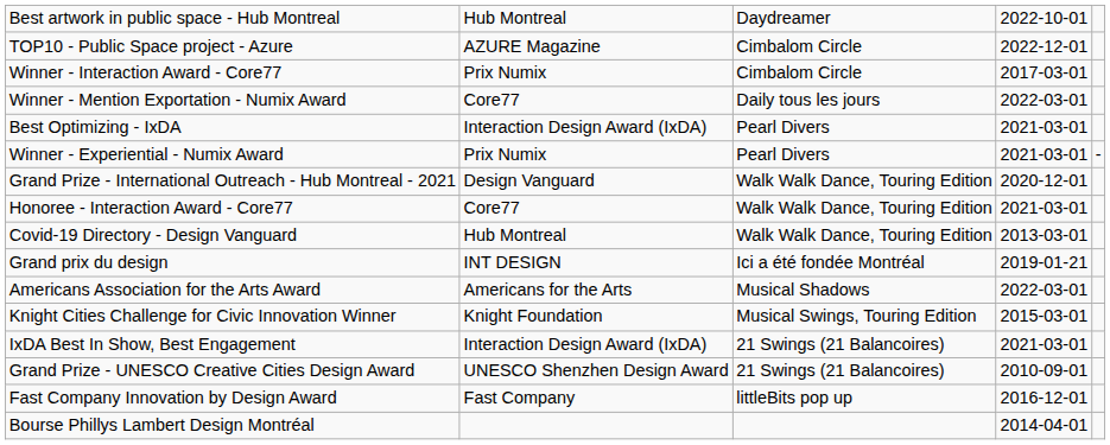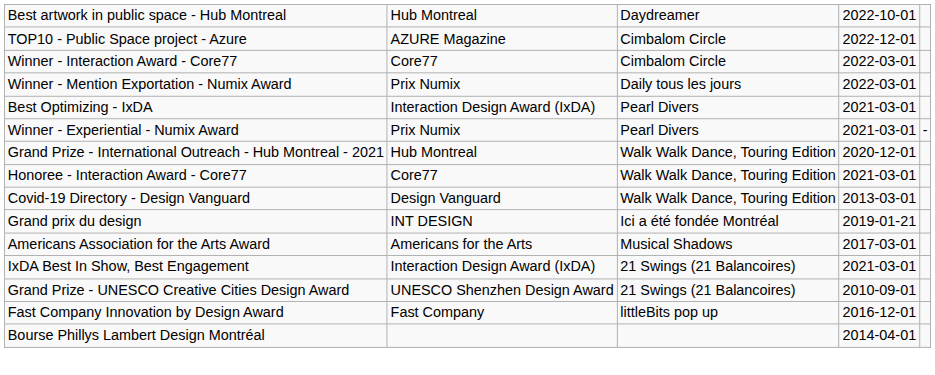 <table class="wikitable">
 <tr>
 <td>Best artwork in public space - Hub Montreal</td>
 <td>Hub Montreal</td>
 <td>Daydreamer</td>
 <td>2022-10-01</td>
 <td></td>
 </tr>
 <tr>
 <td>TOP10 - Public Space project - Azure</td>
 <td>AZURE Magazine</td>
 <td>Cimbalom Circle</td>
 <td>2022-12-01</td>
 <td></td>
 </tr>
 <tr>
 <td>Winner - Interaction Award - Core77</td>
-<td>Prix Numix</td>
+<td>Core77</td>
 <td>Cimbalom Circle</td>
-<td>2017-03-01</td>
+<td>2022-03-01</td>
 <td></td>
 </tr>
 <tr>
 <td>Winner - Mention Exportation - Numix Award</td>
-<td>Core77</td>
+<td>Prix Numix</td>
 <td>Daily tous les jours</td>
 <td>2022-03-01</td>
 <td></td>
 </tr>
 <tr>
 <td>Best Optimizing - IxDA</td>
 <td>Interaction Design Award (IxDA)</td>
 <td>Pearl Divers</td>
 <td>2021-03-01</td>
 <td></td>
 </tr>
 <tr>
 <td>Winner - Experiential - Numix Award</td>
 <td>Prix Numix</td>
 <td>Pearl Divers</td>
 <td>2021-03-01</td>
 <td> -</td>
 </tr>
 <tr>
 <td>Grand Prize - International Outreach - Hub Montreal - 2021</td>
-<td>Design Vanguard</td>
+<td>Hub Montreal</td>
 <td>Walk Walk Dance, Touring Edition</td>
 <td>2020-12-01</td>
 <td></td>
 </tr>
 <tr>
 <td>Honoree - Interaction Award - Core77</td>
 <td>Core77</td>
 <td>Walk Walk Dance, Touring Edition</td>
 <td>2021-03-01</td>
 <td></td>
 </tr>
 <tr>
 <td>Covid-19 Directory - Design Vanguard</td>
-<td>Hub Montreal</td>
+<td>Design Vanguard</td>
 <td>Walk Walk Dance, Touring Edition</td>
 <td>2013-03-01</td>
 <td></td>
 </tr>
 <tr>
 <td>Grand prix du design</td>
 <td>INT DESIGN</td>
 <td>Ici a été fondée Montréal</td>
 <td>2019-01-21</td>
 <td></td>
 </tr>
 <tr>
 <td>Americans Association for the Arts Award</td>
 <td>Americans for the Arts</td>
 <td>Musical Shadows</td>
-<td>2022-03-01</td>
-<td></td>
-</tr>
-<tr>
-<td>Knight Cities Challenge for Civic Innovation Winner</td>
-<td>Knight Foundation</td>
-<td>Musical Swings, Touring Edition</td>
-<td>2015-03-01</td>
+<td>2017-03-01</td>
 <td></td>
 </tr>
 <tr>
 <td>IxDA Best In Show, Best Engagement</td>
 <td>Interaction Design Award (IxDA)</td>
 <td>21 Swings (21 Balancoires)</td>
 <td>2021-03-01</td>
 <td></td>
 </tr>
 <tr>
 <td>Grand Prize - UNESCO Creative Cities Design Award</td>
 <td>UNESCO Shenzhen Design Award</td>
 <td>21 Swings (21 Balancoires)</td>
 <td>2010-09-01</td>
 <td></td>
 </tr>
 <tr>
 <td>Fast Company Innovation by Design Award</td>
 <td>Fast Company</td>
 <td>littleBits pop up</td>
 <td>2016-12-01</td>
 <td></td>
 </tr>
 <tr>
 <td>Bourse Phillys Lambert Design Montréal</td>
 <td></td>
 <td></td>
 <td>2014-04-01</td>
 </tr>
 </table>
